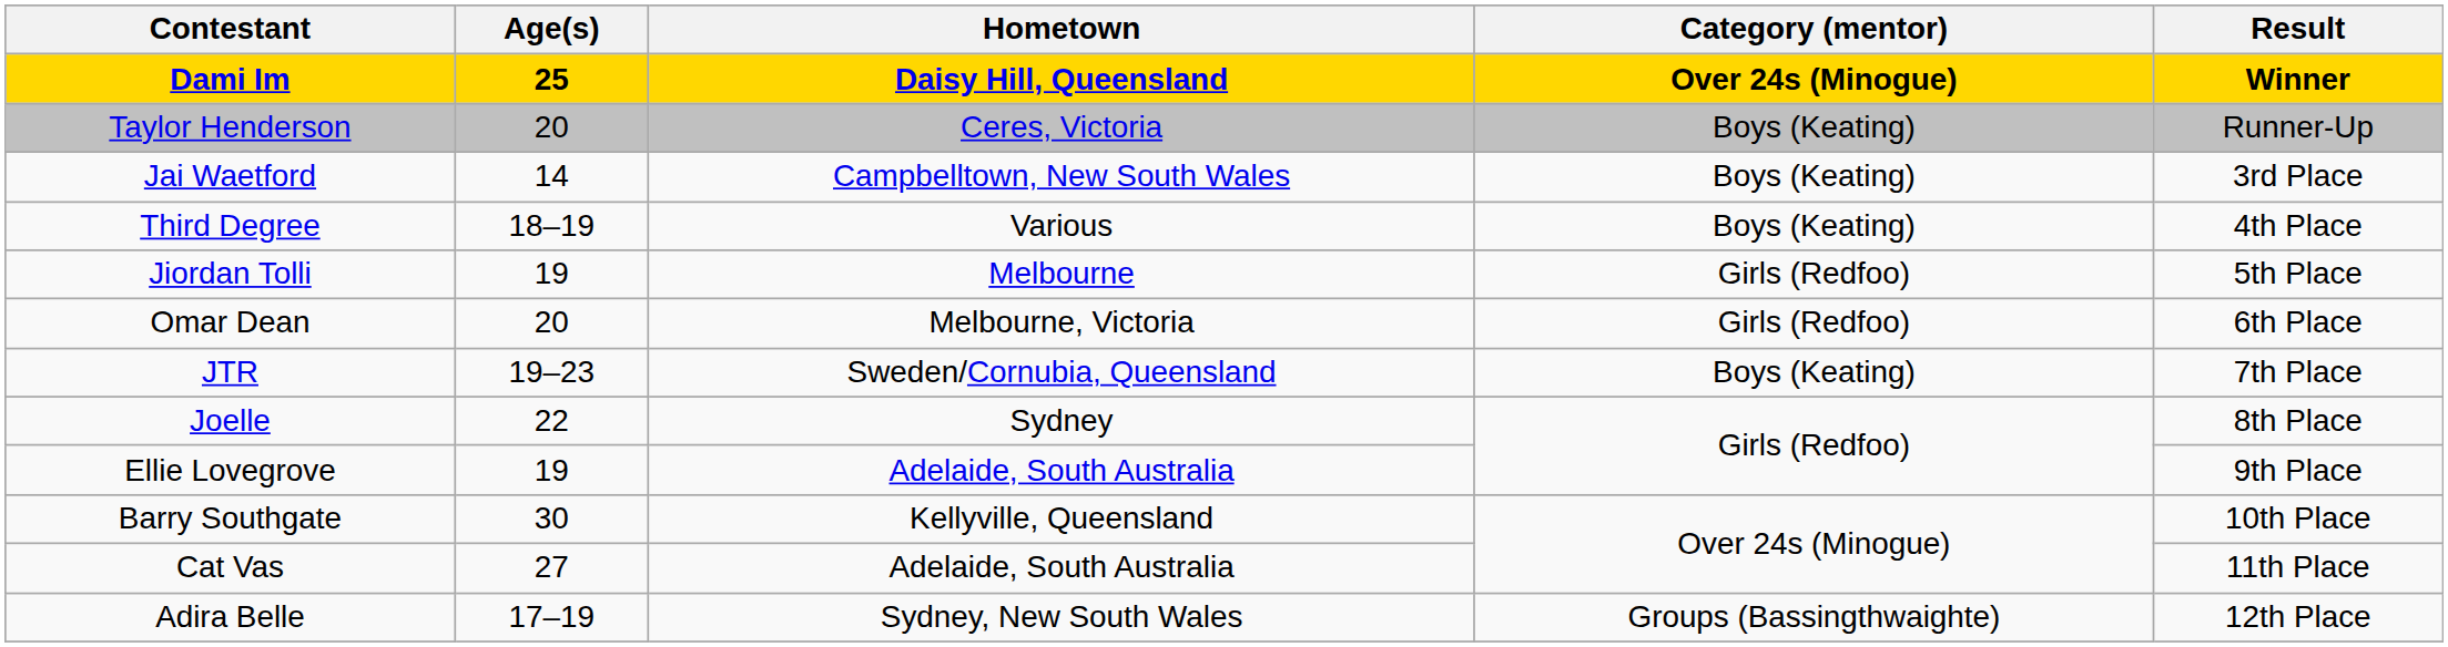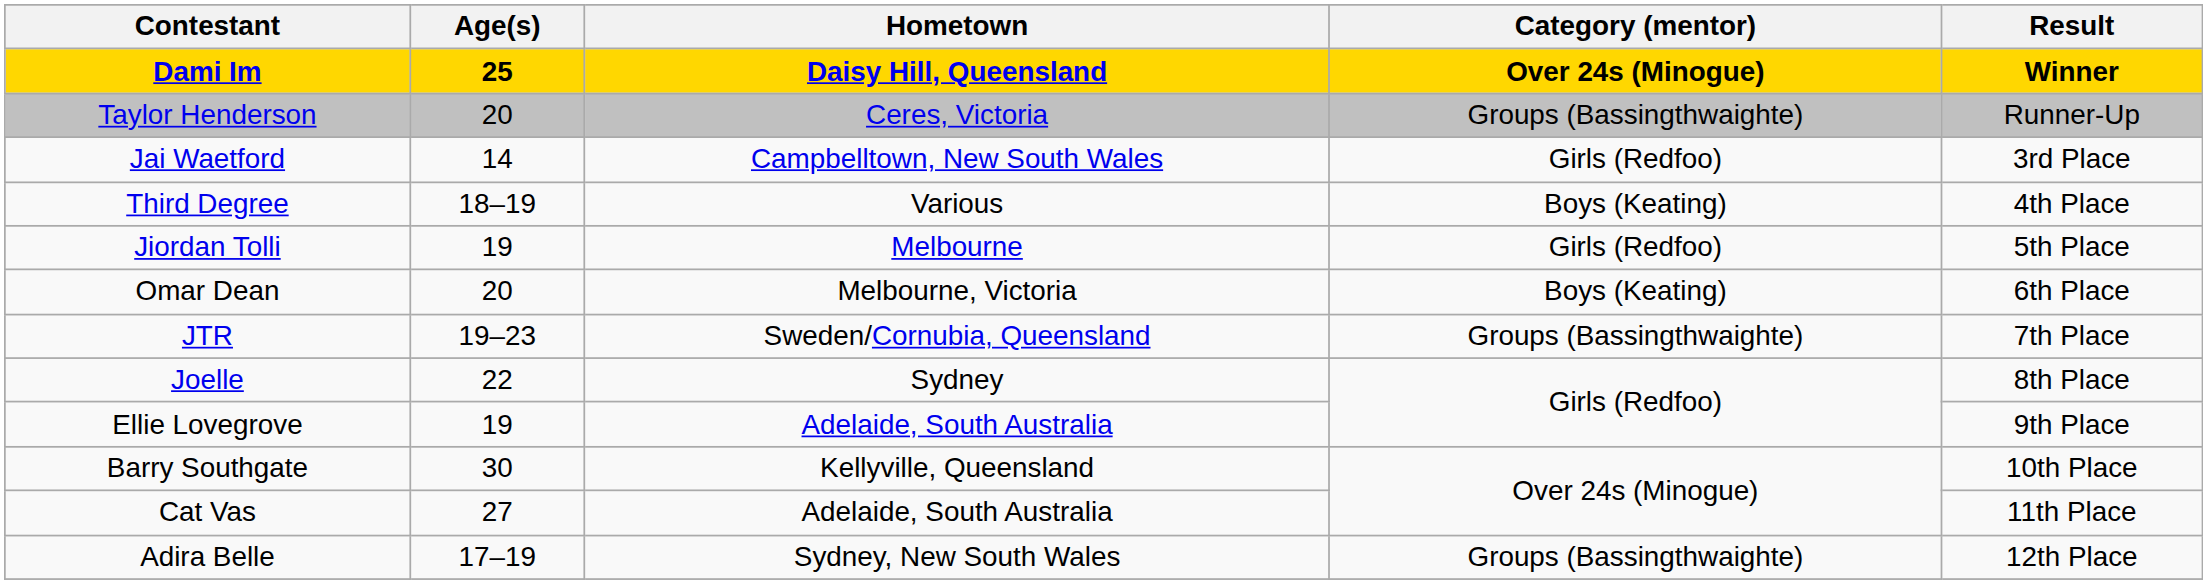 <table class="wikitable sortable" style="width:100%; text-align:center;">
 <tr>
 <th>Contestant</th>
 <th>Age(s)</th>
 <th>Hometown</th>
 <th>Category (mentor)</th>
 <th>Result</th>
 </tr>
 <tr bgcolor=gold>
 <td><strong><a href='#'>Dami Im</a></strong></td>
 <td><strong>25</strong></td>
 <td><strong><a href='#'>Daisy Hill, Queensland</a></strong></td>
 <td><strong>Over 24s (Minogue)</strong></td>
 <td><strong>Winner</strong></td>
 </tr>
 <tr bgcolor=silver>
 <td><a href='#'>Taylor Henderson</a></td>
 <td>20</td>
 <td><a href='#'>Ceres, Victoria</a></td>
-<td>Boys (Keating)</td>
+<td>Groups (Bassingthwaighte)</td>
 <td>Runner-Up</td>
 </tr>
 <tr>
 <td><a href='#'>Jai Waetford</a></td>
 <td>14</td>
 <td><a href='#'>Campbelltown, New South Wales</a></td>
-<td>Boys (Keating)</td>
+<td>Girls (Redfoo)</td>
 <td>3rd Place</td>
 </tr>
 <tr>
 <td><a href='#'>Third Degree</a></td>
 <td>18–19</td>
 <td>Various</td>
 <td>Boys (Keating)</td>
 <td>4th Place</td>
 </tr>
 <tr>
 <td><a href='#'>Jiordan Tolli</a></td>
 <td>19</td>
 <td><a href='#'>Melbourne</a></td>
 <td>Girls (Redfoo)</td>
 <td>5th Place</td>
 </tr>
 <tr>
 <td>Omar Dean</td>
 <td>20</td>
 <td>Melbourne, Victoria</td>
-<td>Girls (Redfoo)</td>
+<td>Boys (Keating)</td>
 <td>6th Place</td>
 </tr>
 <tr>
 <td><a href='#'>JTR</a></td>
 <td>19–23</td>
 <td>Sweden/<a href='#'>Cornubia, Queensland</a></td>
-<td>Boys (Keating)</td>
+<td>Groups (Bassingthwaighte)</td>
 <td>7th Place</td>
 </tr>
 <tr>
 <td><a href='#'>Joelle</a></td>
 <td>22</td>
 <td>Sydney</td>
 <td rowspan=2>Girls (Redfoo)</td>
 <td>8th Place</td>
 </tr>
 <tr>
 <td>Ellie Lovegrove</td>
 <td>19</td>
 <td><a href='#'>Adelaide, South Australia</a></td>
 <td>9th Place</td>
 </tr>
 <tr>
 <td>Barry Southgate</td>
 <td>30</td>
 <td>Kellyville, Queensland</td>
 <td rowspan=2>Over 24s (Minogue)</td>
 <td>10th Place</td>
 </tr>
 <tr>
 <td>Cat Vas</td>
 <td>27</td>
 <td>Adelaide, South Australia</td>
 <td>11th Place</td>
 </tr>
 <tr>
 <td>Adira Belle</td>
 <td>17–19</td>
 <td>Sydney, New South Wales</td>
 <td>Groups (Bassingthwaighte)</td>
 <td>12th Place</td>
 </tr>
 </table>
